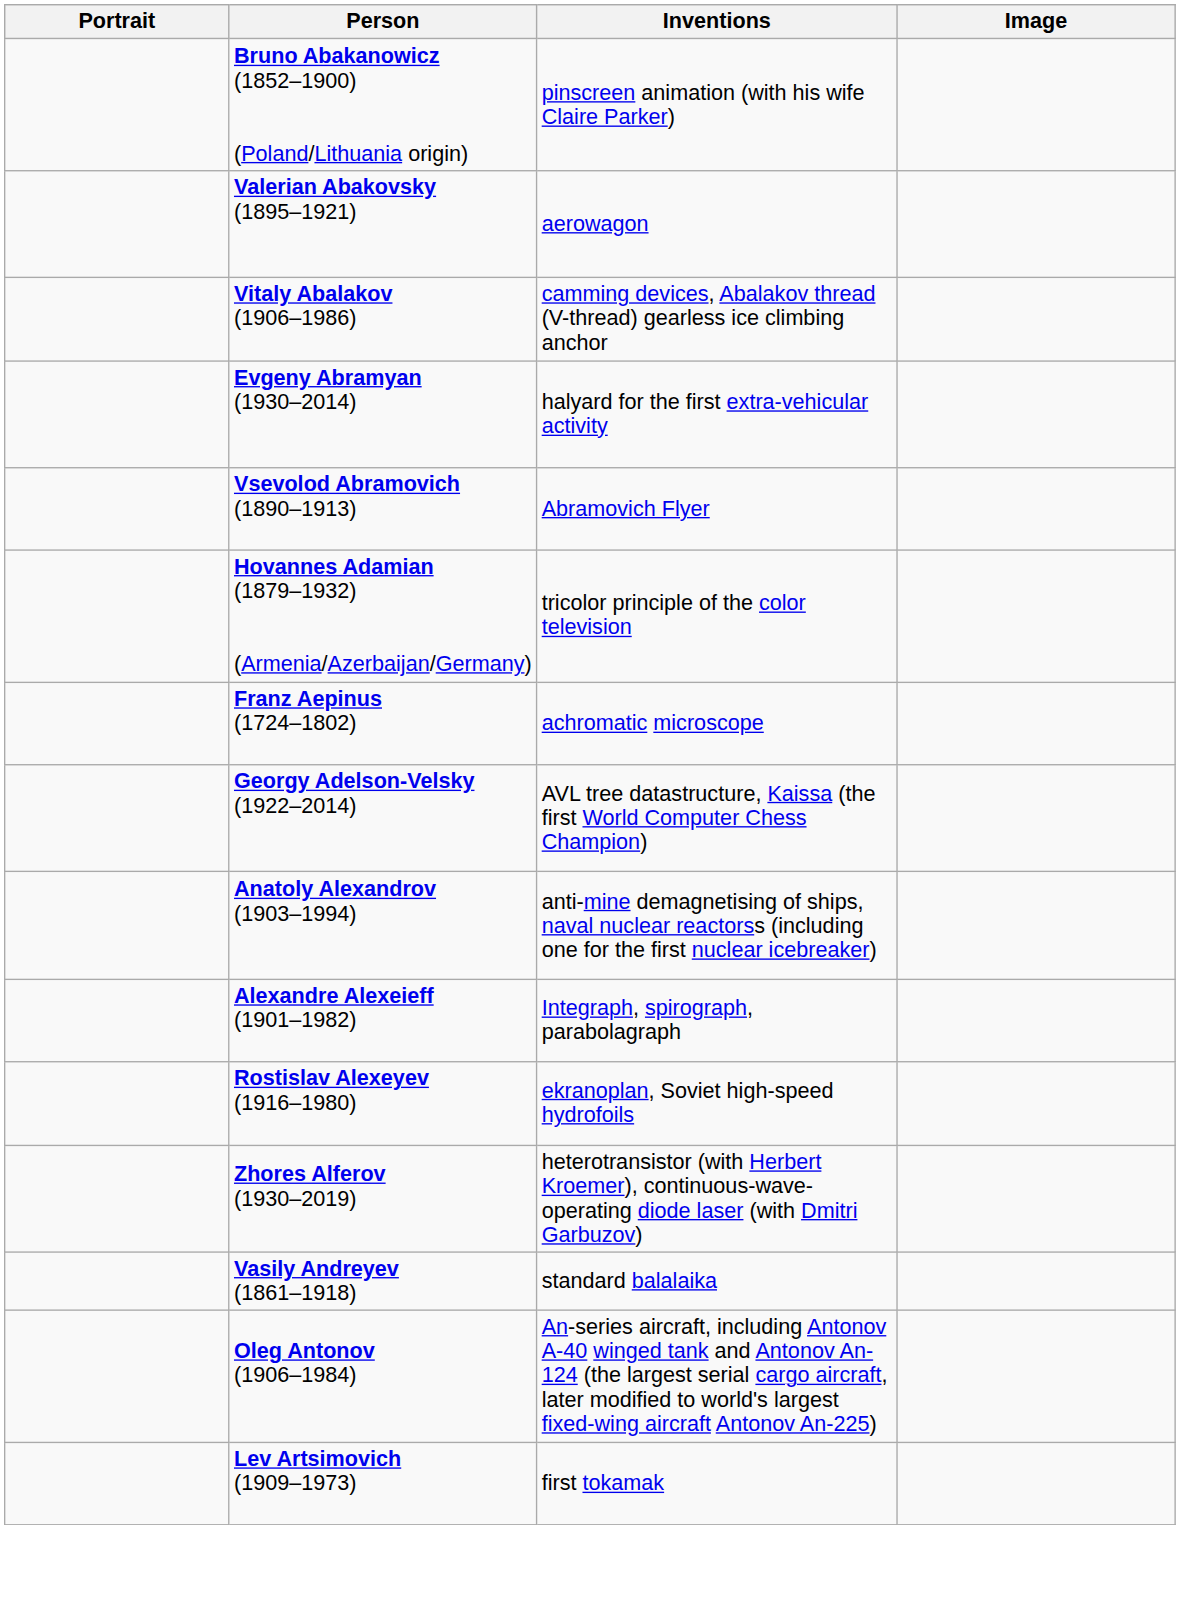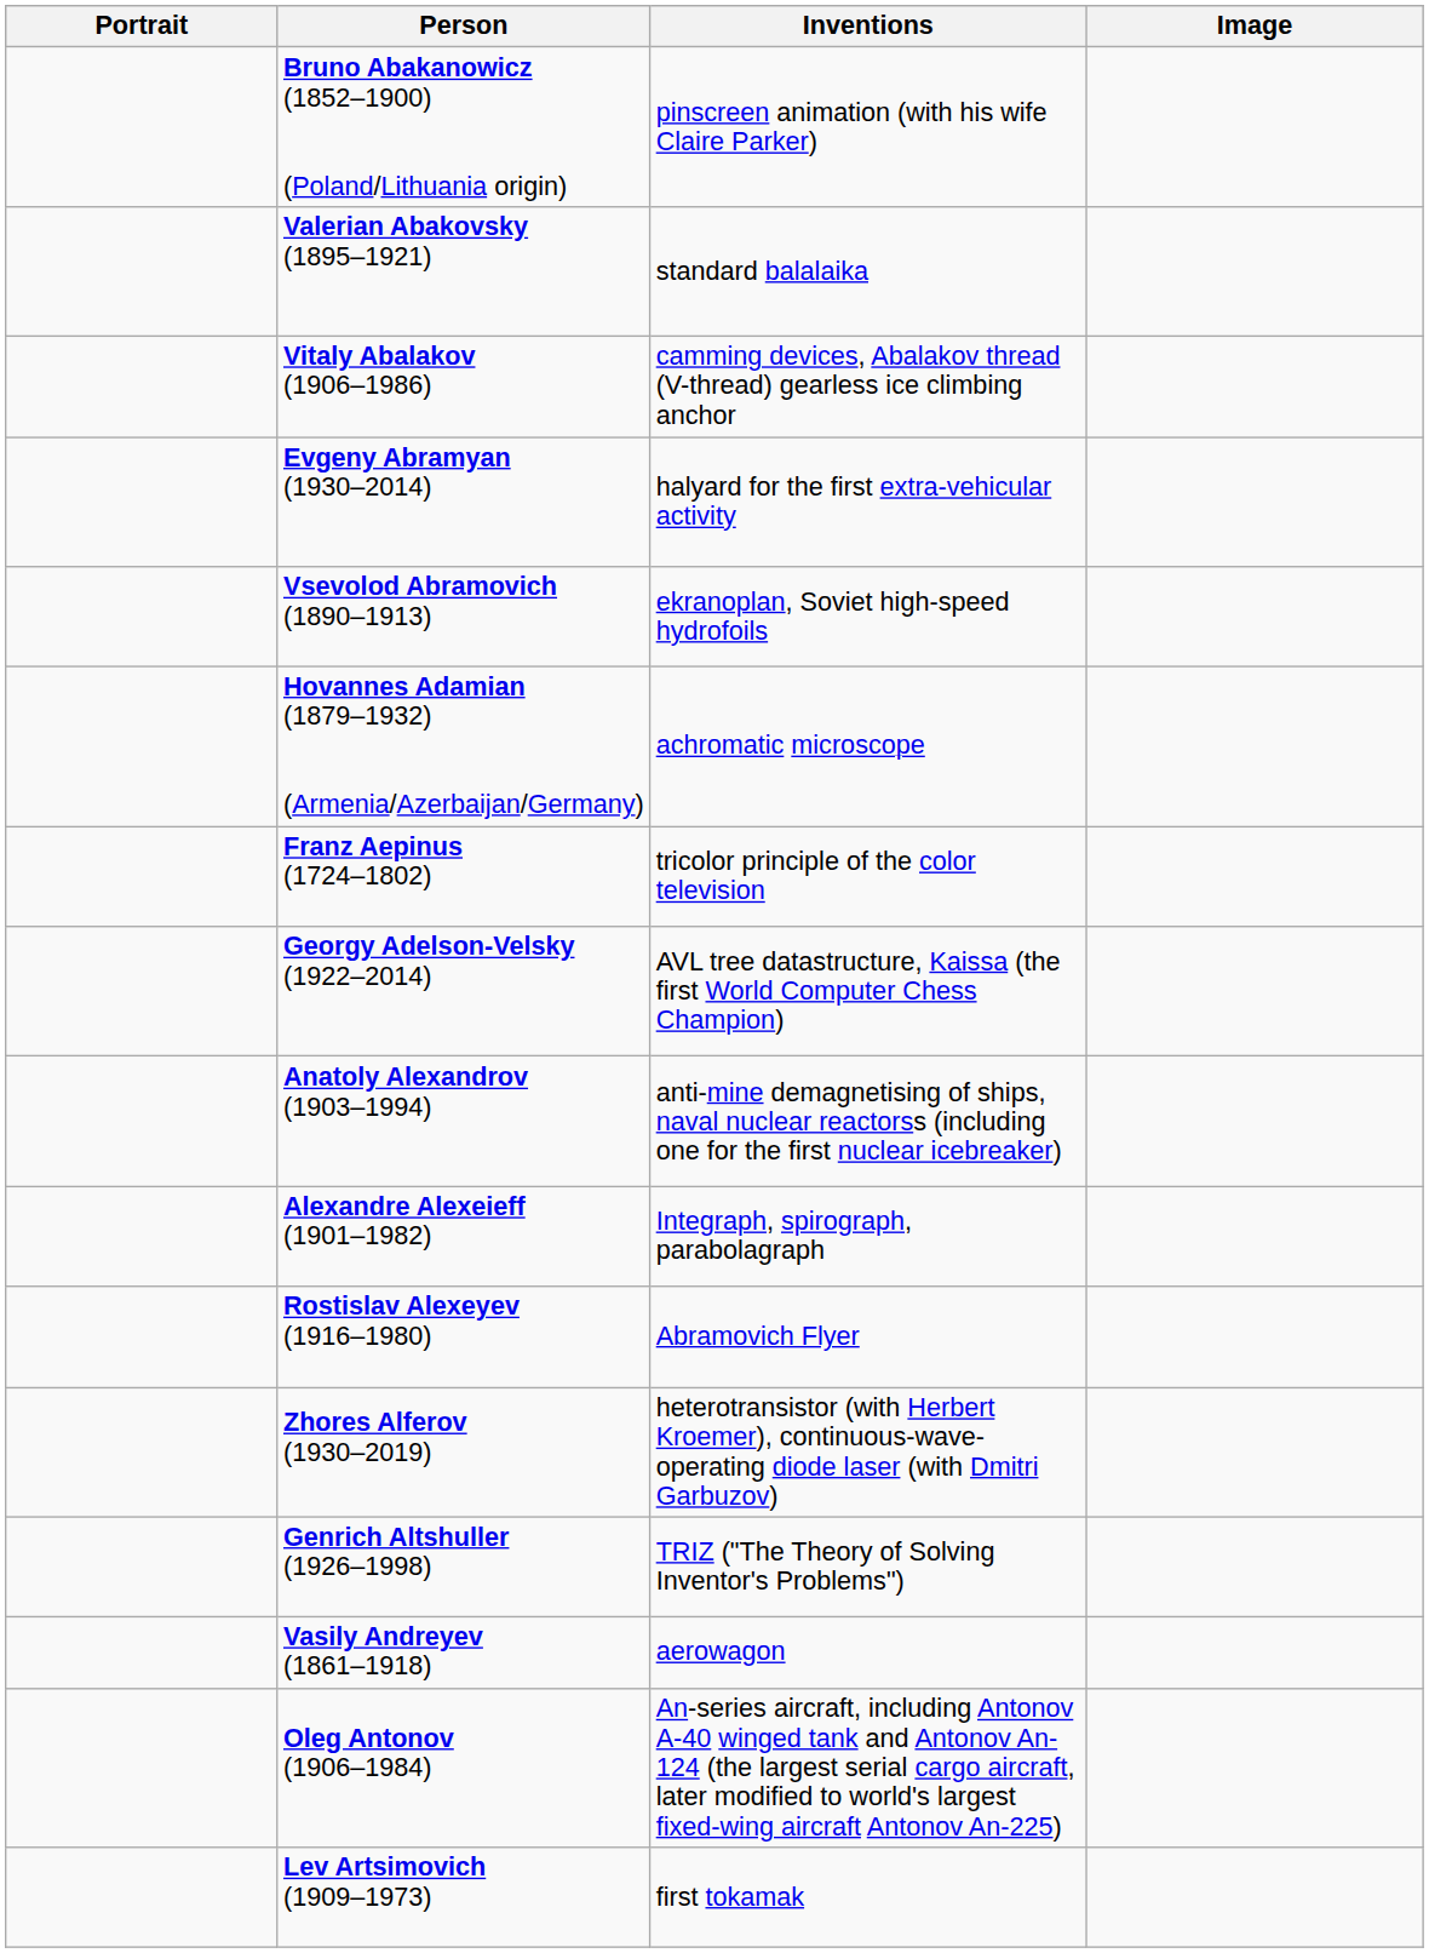 <table class="wikitable">
 <tr style="background:#ccc;">
 <th width=20%>Portrait</th>
 <th width=23%>Person</th>
 <th width=32%>Inventions</th>
 <th width=25%>Image</th>
 </tr>
 <tr>
 <td align=center></td>
 <td><strong><a href='#'>Bruno Abakanowicz</a></strong> <br> (1852–1900)<br><br><br>(<a href='#'>Poland</a>/<a href='#'>Lithuania</a> origin)</td>
 <td><a href='#'>pinscreen</a> animation (with his wife <a href='#'>Claire Parker</a>)</td>
 <td align=center></td>
 </tr>
 <tr>
 <td align=center></td>
 <td><strong><a href='#'>Valerian Abakovsky</a></strong> <br> (1895–1921)<br><br><br></td>
-<td><a href='#'>aerowagon</a></td>
+<td>standard <a href='#'>balalaika</a></td>
 <td align=center></td>
 </tr>
 <tr>
 <td align=center></td>
 <td><strong><a href='#'>Vitaly Abalakov</a></strong> <br> (1906–1986) <br><br></td>
 <td><a href='#'>camming devices</a>, <a href='#'>Abalakov thread</a> (V-thread) gearless ice climbing anchor</td>
 <td align=center></td>
 </tr>
 <tr>
 <td align=center></td>
 <td><strong><a href='#'>Evgeny Abramyan</a></strong> <br> (1930–2014)<br><br><br></td>
 <td>halyard for the first <a href='#'>extra-vehicular activity</a></td>
 <td align=center></td>
 </tr>
 <tr>
 <td align=center></td>
 <td><strong><a href='#'>Vsevolod Abramovich</a></strong> <br> (1890–1913) <br><br></td>
-<td><a href='#'>Abramovich Flyer</a></td>
+<td><a href='#'>ekranoplan</a>, Soviet high-speed <a href='#'>hydrofoils</a></td>
 <td align=center></td>
 </tr>
 <tr>
 <td align=center></td>
 <td><strong><a href='#'>Hovannes Adamian</a></strong> <br>(1879–1932) <br> <br> <br>(<a href='#'>Armenia</a>/<a href='#'>Azerbaijan</a>/<a href='#'>Germany</a>)</td>
-<td>tricolor principle of the <a href='#'>color television</a></td>
+<td><a href='#'>achromatic</a> <a href='#'>microscope</a></td>
 <td align=center></td>
 </tr>
 <tr>
 <td align=center></td>
 <td><strong><a href='#'>Franz Aepinus</a></strong> <br> (1724–1802) <br><br></td>
-<td><a href='#'>achromatic</a> <a href='#'>microscope</a></td>
+<td>tricolor principle of the <a href='#'>color television</a></td>
 <td align=center></td>
 </tr>
 <tr>
 <td align=center></td>
 <td><strong><a href='#'>Georgy Adelson-Velsky</a></strong> <br> (1922–2014)<br><br><br></td>
 <td>AVL tree datastructure, <a href='#'>Kaissa</a> (the first <a href='#'>World Computer Chess Champion</a>)</td>
 <td align=center></td>
 </tr>
 <tr>
 <td align=center></td>
 <td><strong><a href='#'>Anatoly Alexandrov</a></strong> <br> (1903–1994) <br> <br><br></td>
 <td>anti-<a href='#'>mine</a> demagnetising of ships, <a href='#'>naval nuclear reactors</a>s (including one for the first <a href='#'>nuclear icebreaker</a>)</td>
 <td align=center></td>
 </tr>
 <tr>
 <td align=center></td>
 <td><strong><a href='#'>Alexandre Alexeieff</a></strong> <br> (1901–1982) <br> <br></td>
 <td><a href='#'>Integraph</a>, <a href='#'>spirograph</a>, parabolagraph</td>
 <td align=center></td>
 </tr>
 <tr>
 <td align=center></td>
 <td><strong><a href='#'>Rostislav Alexeyev</a></strong> <br> (1916–1980) <br> <br></td>
-<td><a href='#'>ekranoplan</a>, Soviet high-speed <a href='#'>hydrofoils</a></td>
+<td><a href='#'>Abramovich Flyer</a></td>
 <td align=center></td>
 </tr>
 <tr>
 <td align=center></td>
 <td><strong><a href='#'>Zhores Alferov</a></strong><br> (1930–2019)<br> <br></td>
 <td>heterotransistor (with <a href='#'>Herbert Kroemer</a>), continuous-wave-operating <a href='#'>diode laser</a> (with <a href='#'>Dmitri Garbuzov</a>)</td>
 <td align=center></td>
 </tr>
 <tr>
 <td align=center></td>
+<td><strong><a href='#'>Genrich Altshuller</a></strong><br> (1926–1998)<br> <br></td>
+<td><a href='#'>TRIZ</a> ("The Theory of Solving Inventor's Problems")</td>
+<td align=center></td>
+</tr>
+<tr>
+<td align=center></td>
 <td><strong><a href='#'>Vasily Andreyev</a></strong><br>(1861–1918)<br></td>
-<td>standard <a href='#'>balalaika</a></td>
+<td><a href='#'>aerowagon</a></td>
 <td align=center></td>
 </tr>
 <tr>
 <td align=center></td>
 <td><strong><a href='#'>Oleg Antonov</a></strong><br>(1906–1984)<br><br></td>
 <td><a href='#'>An</a>-series aircraft, including <a href='#'>Antonov A-40</a> <a href='#'>winged tank</a> and <a href='#'>Antonov An-124</a> (the largest serial <a href='#'>cargo aircraft</a>, later modified to world's largest <a href='#'>fixed-wing aircraft</a> <a href='#'>Antonov An-225</a>)</td>
 <td align=center></td>
 </tr>
 <tr>
 <td align=center></td>
 <td><strong><a href='#'>Lev Artsimovich</a></strong> <br> (1909–1973)<br> <br></td>
 <td>first <a href='#'>tokamak</a></td>
 <td align=center></td>
 </tr>
 </table>
